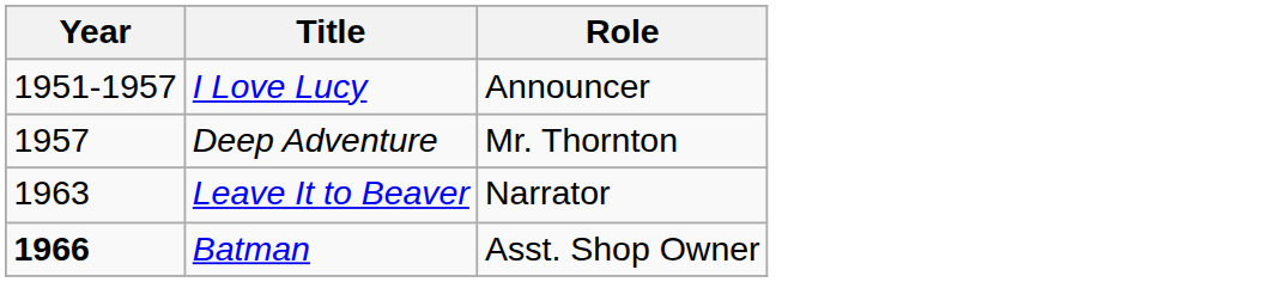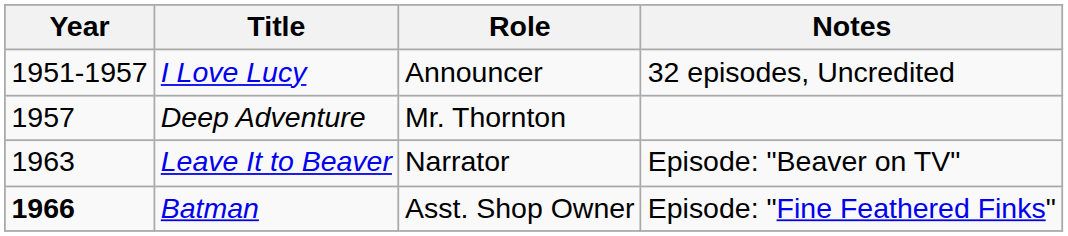 <table class="wikitable">
 <tr>
 <th>Year</th>
 <th>Title</th>
 <th>Role</th>
+<th>Notes</th>
 </tr>
 <tr>
 <td>1951-1957</td>
 <td><em><a href='#'>I Love Lucy</a></em></td>
 <td>Announcer</td>
+<td>32 episodes, Uncredited</td>
 </tr>
 <tr>
 <td>1957</td>
 <td><em>Deep Adventure</em></td>
 <td>Mr. Thornton</td>
+<td></td>
 </tr>
 <tr>
 <td>1963</td>
 <td><em><a href='#'>Leave It to Beaver</a></em></td>
 <td>Narrator</td>
+<td>Episode: "Beaver on TV"</td>
 </tr>
 <tr>
 <td><strong>1966</strong></td>
 <td><em><a href='#'>Batman</a></em></td>
 <td>Asst. Shop Owner</td>
+<td>Episode: "<a href='#'>Fine Feathered Finks</a>"</td>
 </tr>
 </table>
